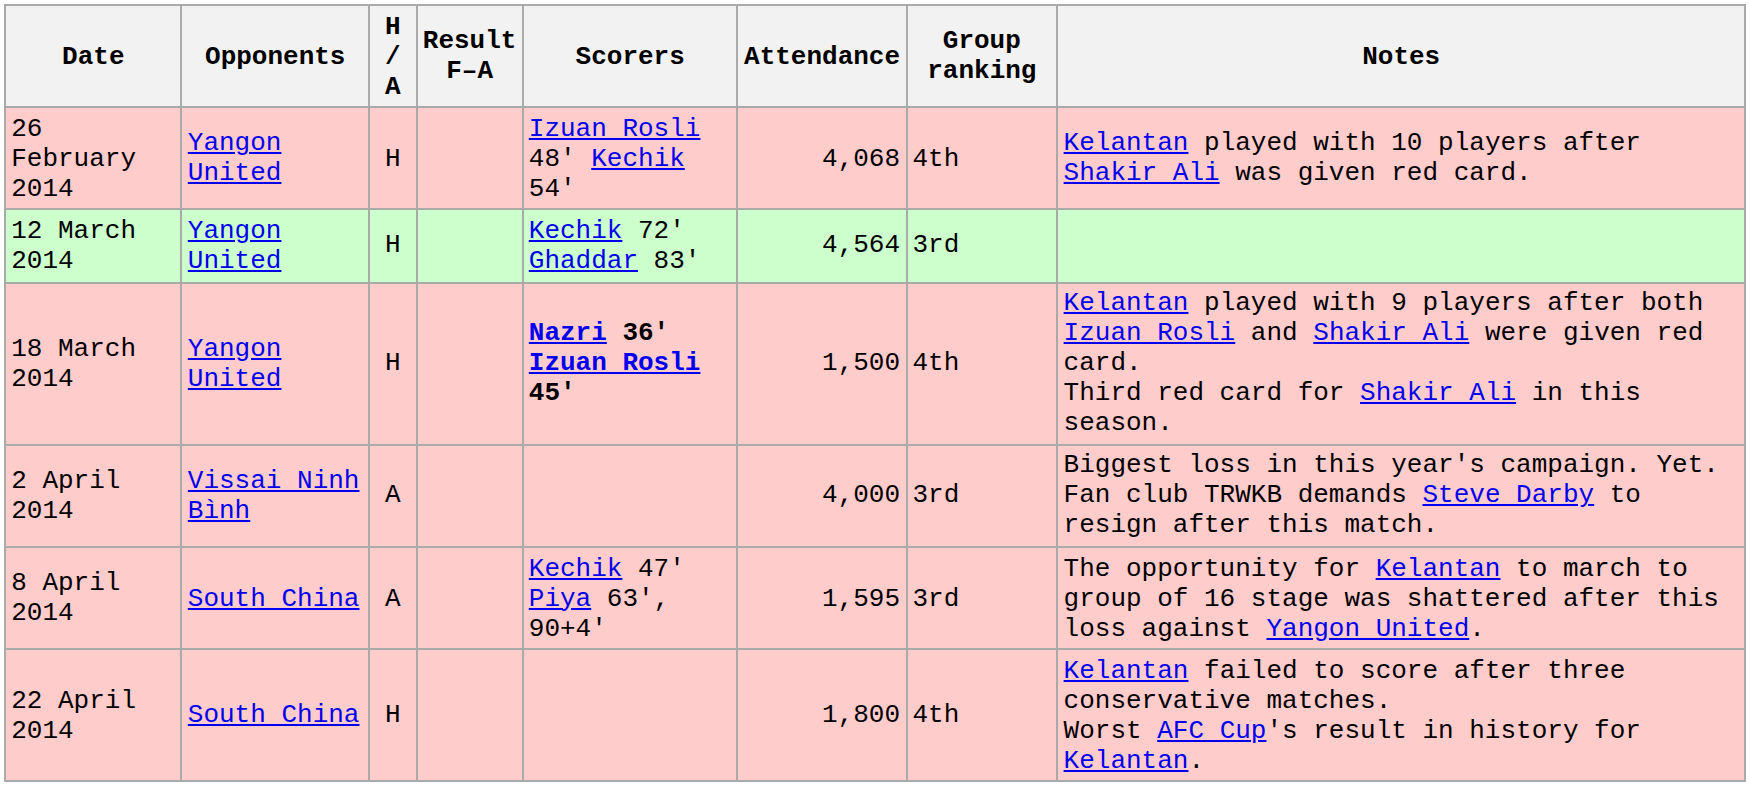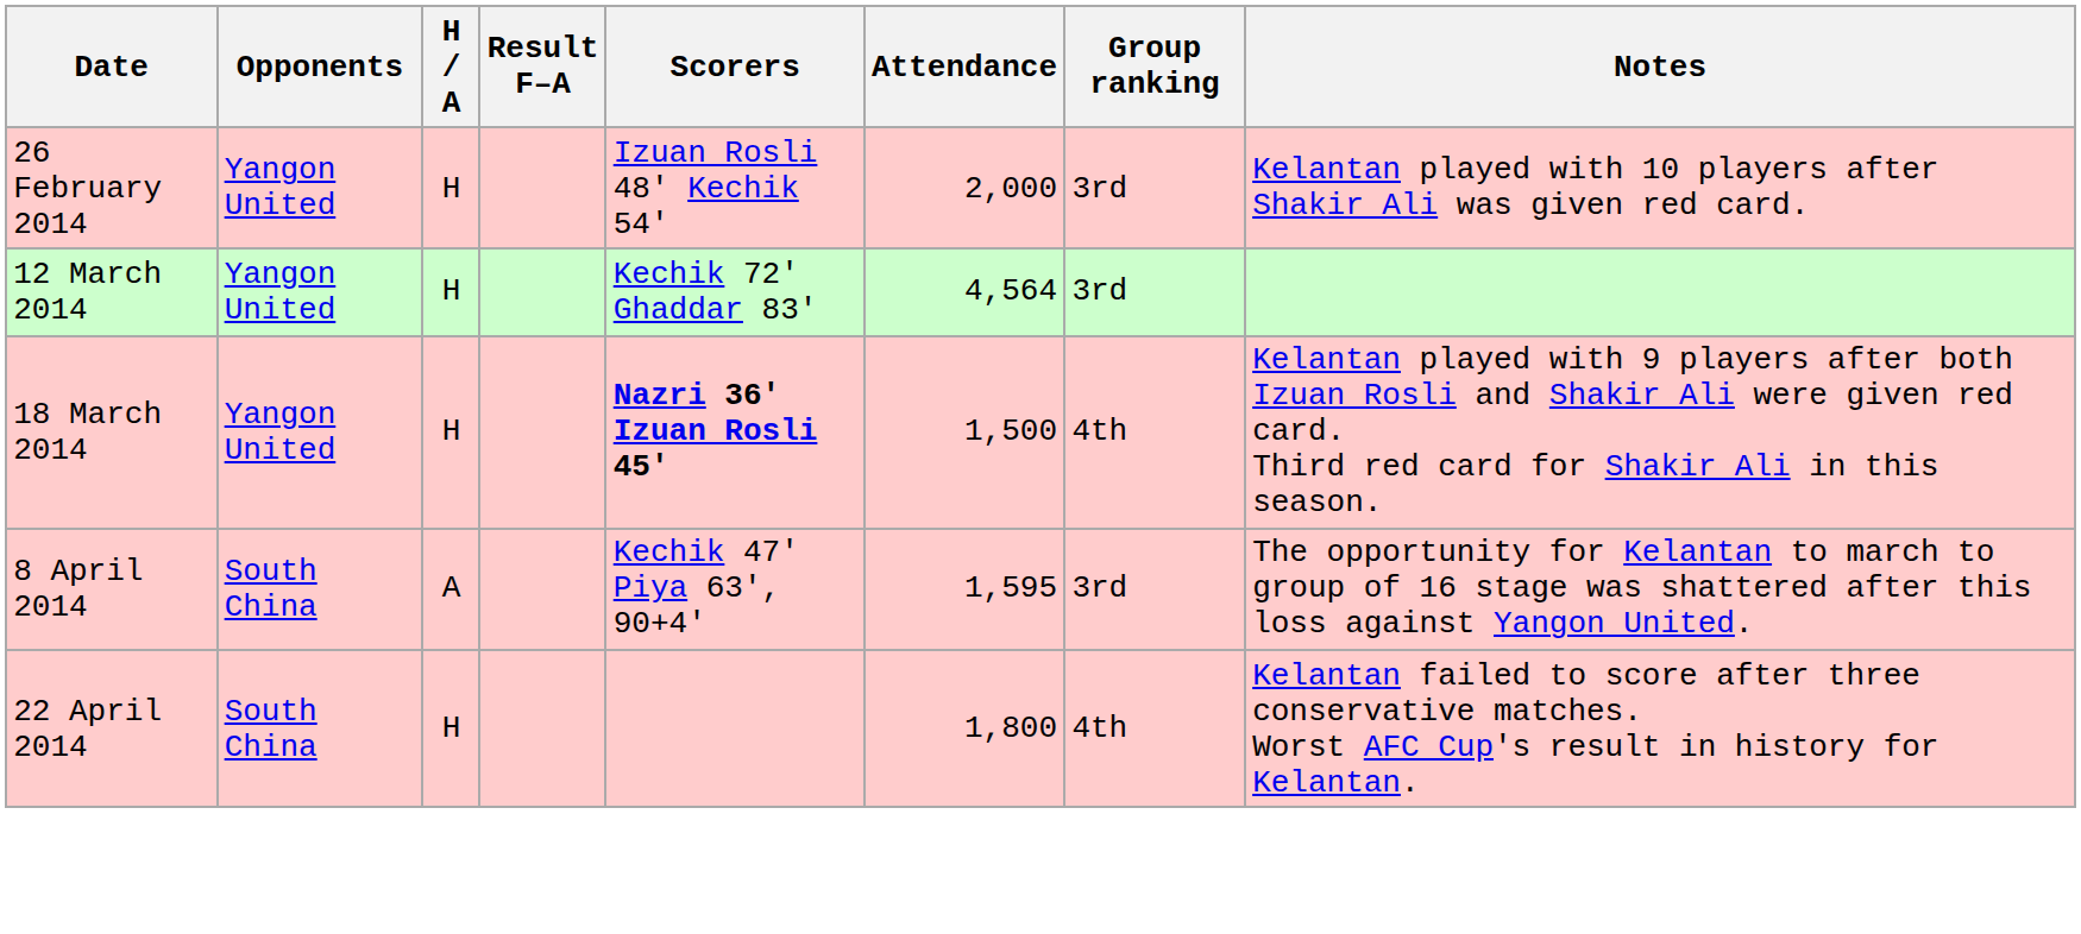 <table class="wikitable" style="text-align:center">
 <tr>
 <th>Date</th>
 <th>Opponents</th>
 <th>H / A</th>
 <th>Result<br>F–A</th>
 <th>Scorers</th>
 <th>Attendance</th>
 <th>Group ranking</th>
 <th>Notes</th>
 </tr>
 <tr bgcolor="#ffcccc">
 <td align=left>26 February 2014</td>
 <td align=left> <a href='#'>Yangon United</a></td>
 <td>H</td>
 <td></td>
 <td align="left"><a href='#'>Izuan Rosli</a> 48' <a href='#'>Kechik</a> 54'</td>
-<td align="right">4,068</td>
-<td align="left"> 4th</td>
+<td align="right">2,000</td>
+<td align="left"> 3rd</td>
 <td align="left"><a href='#'>Kelantan</a> played with 10 players after <a href='#'>Shakir Ali</a> was given red card.</td>
 </tr>
 <tr bgcolor="#ccffcc">
 <td align=left>12 March 2014</td>
 <td align=left> <a href='#'>Yangon United</a></td>
 <td>H</td>
 <td></td>
 <td align="left"><a href='#'>Kechik</a> 72' <a href='#'>Ghaddar</a> 83'</td>
 <td align="right">4,564</td>
 <td align="left"> 3rd</td>
 <td></td>
 </tr>
 <tr bgcolor="#ffcccc">
 <td align=left>18 March 2014</td>
 <td align=left> <a href='#'>Yangon United</a></td>
 <td>H</td>
 <td></td>
 <td align="left"><strong><a href='#'>Nazri</a> 36' <a href='#'>Izuan Rosli</a> 45'</strong></td>
 <td align="right">1,500</td>
 <td align="left"> 4th</td>
 <td align="left"><a href='#'>Kelantan</a> played with 9 players after both <a href='#'>Izuan Rosli</a> and <a href='#'>Shakir Ali</a> were given red card. <br> Third red card for <a href='#'>Shakir Ali</a> in this season.</td>
 </tr>
 <tr bgcolor="#ffcccc">
-<td align=left>2 April 2014</td>
-<td align=left> <a href='#'>Vissai Ninh Bình</a></td>
-<td>A</td>
-<td></td>
-<td></td>
-<td align="right">4,000</td>
-<td align="left"> 3rd</td>
-<td align="left">Biggest loss in this year's campaign. Yet. <br> Fan club TRWKB demands <a href='#'>Steve Darby</a> to resign after this match.</td>
-</tr>
-<tr bgcolor="#ffcccc">
 <td align=left>8 April 2014</td>
 <td align=left> <a href='#'>South China</a></td>
 <td>A</td>
 <td></td>
 <td align="left"><a href='#'>Kechik</a> 47' <a href='#'>Piya</a> 63', 90+4'</td>
 <td align="right">1,595</td>
 <td align="left"> 3rd</td>
 <td align="left">The opportunity for <a href='#'>Kelantan</a> to march to group of 16 stage was shattered after this loss against <a href='#'>Yangon United</a>.</td>
 </tr>
 <tr bgcolor="#ffcccc">
 <td align=left>22 April 2014</td>
 <td align=left> <a href='#'>South China</a></td>
 <td>H</td>
 <td></td>
 <td></td>
 <td align="right">1,800</td>
 <td align="left"> 4th</td>
 <td align="left"><a href='#'>Kelantan</a> failed to score after three conservative matches.  <br> Worst <a href='#'>AFC Cup</a>'s result in history for <a href='#'>Kelantan</a>.</td>
 </tr>
 </table>
